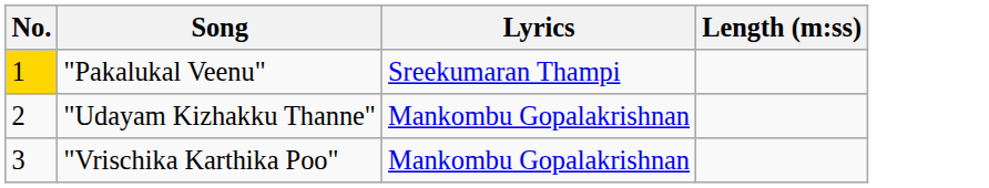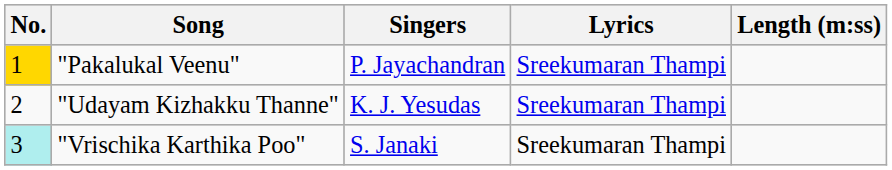 <table class="wikitable" style="font-size:95%;">
 <tr>
 <th>No.</th>
 <th>Song</th>
+<th>Singers</th>
 <th>Lyrics</th>
 <th>Length (m:ss)</th>
 </tr>
 <tr>
 <td style="background: gold;">1</td>
 <td>"Pakalukal Veenu"</td>
+<td><a href='#'>P. Jayachandran</a></td>
 <td><a href='#'>Sreekumaran Thampi</a></td>
 <td></td>
 </tr>
 <tr>
 <td>2</td>
 <td>"Udayam Kizhakku Thanne"</td>
-<td><a href='#'>Mankombu Gopalakrishnan</a></td>
+<td><a href='#'>K. J. Yesudas</a></td>
+<td><a href='#'>Sreekumaran Thampi</a></td>
 <td></td>
 </tr>
 <tr>
-<td>3</td>
+<td style="background: paleturquoise;">3</td>
 <td>"Vrischika Karthika Poo"</td>
-<td><a href='#'>Mankombu Gopalakrishnan</a></td>
+<td><a href='#'>S. Janaki</a></td>
+<td>Sreekumaran Thampi</td>
 <td></td>
 </tr>
 </table>
